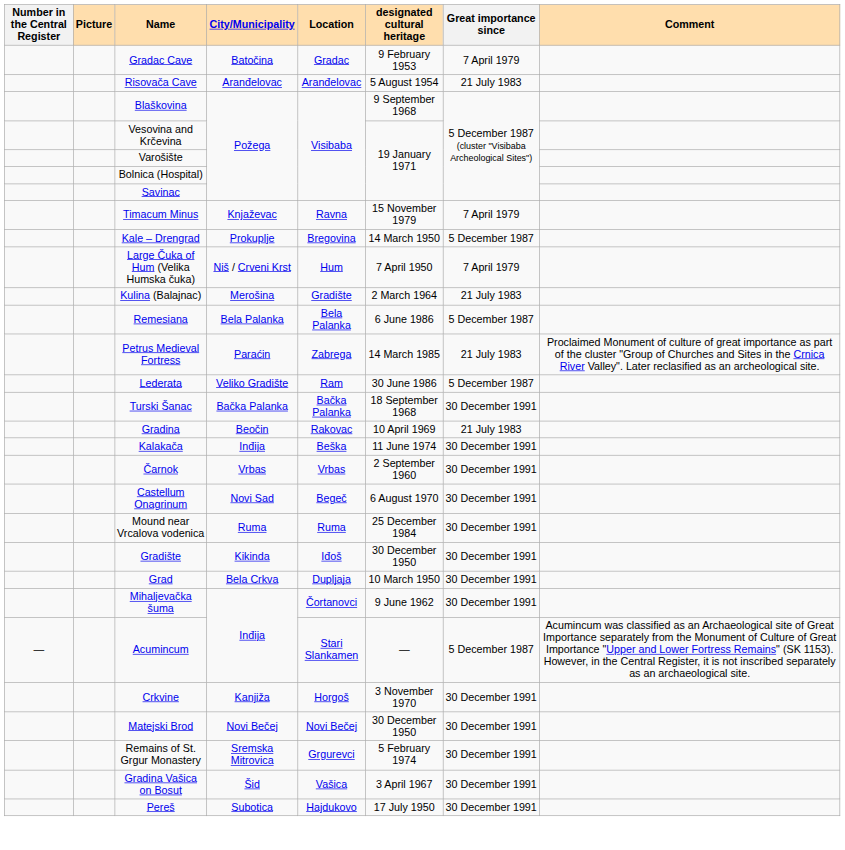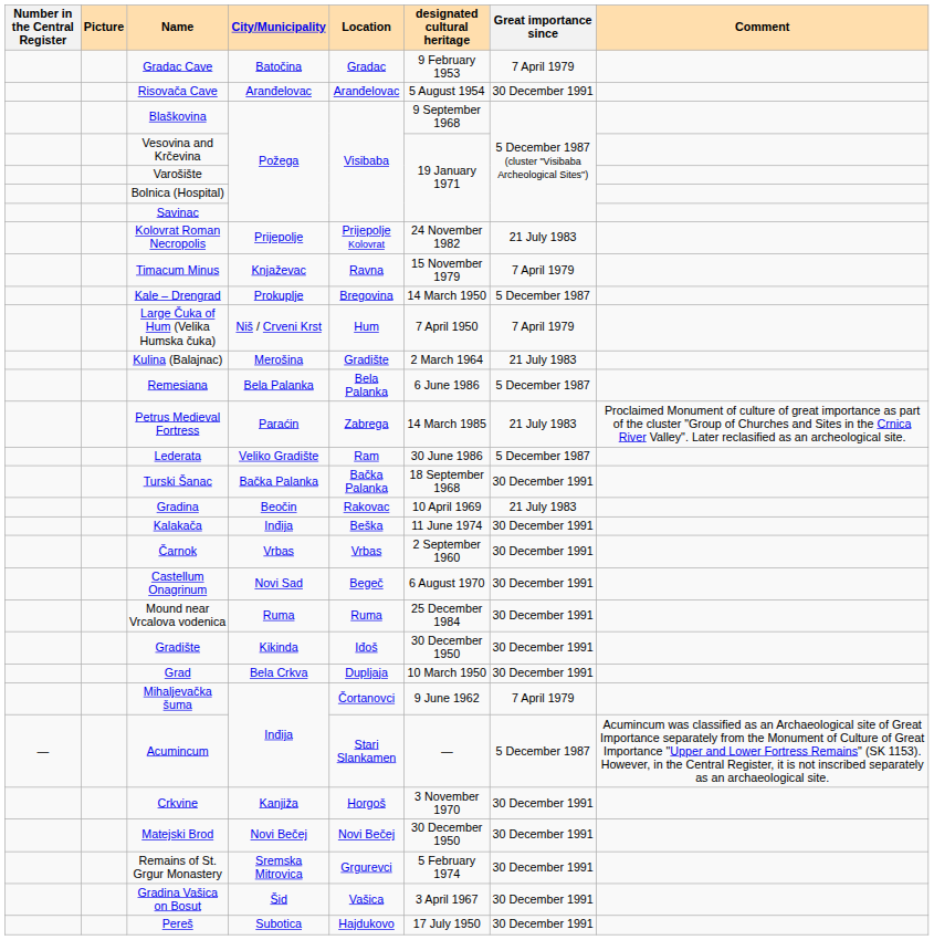 <table class="wikitable sortable" style="text-align:center">
 <tr>
 <th>Number in the Central Register</th>
 <th style="background:#FFDEAD;">Picture</th>
 <th style="background:#FFDEAD;">Name</th>
 <th style="background:#FFDEAD;"><a href='#'>City/Municipality</a></th>
 <th style="background:#FFDEAD;">Location</th>
 <th style="background:#FFDEAD;">designated cultural heritage</th>
 <th>Great importance since</th>
 <th style="background:#FFDEAD;">Comment</th>
 </tr>
 <tr>
 <td></td>
 <td></td>
 <td><a href='#'>Gradac Cave</a></td>
 <td><a href='#'>Batočina</a></td>
 <td><a href='#'>Gradac</a></td>
 <td>9 February 1953</td>
 <td>7 April 1979</td>
 <td></td>
 </tr>
 <tr>
 <td></td>
 <td></td>
 <td><a href='#'>Risovača Cave</a></td>
 <td><a href='#'>Aranđelovac</a></td>
 <td><a href='#'>Aranđelovac</a></td>
 <td>5 August 1954</td>
-<td>21 July 1983</td>
+<td>30 December 1991</td>
 <td></td>
 </tr>
 <tr>
 <td></td>
 <td></td>
 <td><a href='#'>Blaškovina</a></td>
 <td rowspan="5"><a href='#'>Požega</a></td>
 <td rowspan="5"><a href='#'>Visibaba</a></td>
 <td>9 September 1968</td>
 <td rowspan="5">5 December 1987  <small>(cluster "Visibaba Archeological Sites")</small></td>
 <td></td>
 </tr>
 <tr>
 <td></td>
 <td></td>
 <td>Vesovina and Krčevina</td>
 <td rowspan="4">19 January 1971</td>
 <td></td>
 </tr>
 <tr>
 <td></td>
 <td></td>
 <td>Varošište</td>
 <td></td>
 </tr>
 <tr>
 <td></td>
 <td></td>
 <td>Bolnica (Hospital)</td>
 <td></td>
 </tr>
 <tr>
 <td></td>
 <td></td>
 <td><a href='#'>Savinac</a></td>
+<td></td>
+</tr>
+<tr>
+<td></td>
+<td></td>
+<td><a href='#'>Kolovrat Roman Necropolis</a></td>
+<td><a href='#'>Prijepolje</a></td>
+<td><a href='#'>Prijepolje</a><br><a href='#'><small>Kolovrat</small></a></td>
+<td>24 November 1982</td>
+<td>21 July 1983</td>
 <td></td>
 </tr>
 <tr>
 <td></td>
 <td></td>
 <td><a href='#'>Timacum Minus</a></td>
 <td><a href='#'>Knjaževac</a></td>
 <td><a href='#'>Ravna</a></td>
 <td>15 November 1979</td>
 <td>7 April 1979</td>
 <td></td>
 </tr>
 <tr>
 <td></td>
 <td></td>
 <td><a href='#'>Kale – Drengrad</a></td>
 <td><a href='#'>Prokuplje</a></td>
 <td><a href='#'>Bregovina</a></td>
 <td>14 March 1950</td>
 <td>5 December 1987</td>
 <td></td>
 </tr>
 <tr>
 <td></td>
 <td></td>
 <td><a href='#'>Large Čuka of Hum</a> (Velika Humska čuka)</td>
 <td><a href='#'>Niš</a> / <a href='#'>Crveni Krst</a></td>
 <td><a href='#'>Hum</a></td>
 <td>7 April 1950</td>
 <td>7 April 1979</td>
 <td></td>
 </tr>
 <tr>
 <td></td>
 <td></td>
 <td><a href='#'>Kulina</a> (Balajnac)</td>
 <td><a href='#'>Merošina</a></td>
 <td><a href='#'>Gradište</a></td>
 <td>2 March 1964</td>
 <td>21 July 1983</td>
 <td></td>
 </tr>
 <tr>
 <td></td>
 <td></td>
 <td><a href='#'>Remesiana</a></td>
 <td><a href='#'>Bela Palanka</a></td>
 <td><a href='#'>Bela Palanka</a></td>
 <td>6 June 1986</td>
 <td>5 December 1987</td>
 <td></td>
 </tr>
 <tr>
 <td></td>
 <td></td>
 <td><a href='#'>Petrus Medieval Fortress</a></td>
 <td><a href='#'>Paraćin</a></td>
 <td><a href='#'>Zabrega</a></td>
 <td>14 March 1985</td>
 <td>21 July 1983</td>
 <td>Proclaimed Monument of culture of great importance as part of the cluster "Group of Churches and Sites in the <a href='#'>Crnica River</a> Valley". Later reclasified as an archeological site.</td>
 </tr>
 <tr>
 <td></td>
 <td></td>
 <td><a href='#'>Lederata</a></td>
 <td><a href='#'>Veliko Gradište</a></td>
 <td><a href='#'>Ram</a></td>
 <td>30 June 1986</td>
 <td>5 December 1987</td>
 <td></td>
 </tr>
 <tr>
 <td></td>
 <td></td>
 <td><a href='#'>Turski Šanac</a></td>
 <td><a href='#'>Bačka Palanka</a></td>
 <td><a href='#'>Bačka Palanka</a></td>
 <td>18 September 1968</td>
 <td>30 December 1991</td>
 <td></td>
 </tr>
 <tr>
 <td></td>
 <td></td>
 <td><a href='#'>Gradina</a></td>
 <td><a href='#'>Beočin</a></td>
 <td><a href='#'>Rakovac</a></td>
 <td>10 April 1969</td>
 <td>21 July 1983</td>
 <td></td>
 </tr>
 <tr>
 <td></td>
 <td></td>
 <td><a href='#'>Kalakača</a></td>
 <td><a href='#'>Inđija</a></td>
 <td><a href='#'>Beška</a></td>
 <td>11 June 1974</td>
 <td>30 December 1991</td>
 <td></td>
 </tr>
 <tr>
 <td></td>
 <td></td>
 <td><a href='#'>Čarnok</a></td>
 <td><a href='#'>Vrbas</a></td>
 <td><a href='#'>Vrbas</a></td>
 <td>2 September 1960</td>
 <td>30 December 1991</td>
 <td></td>
 </tr>
 <tr>
 <td></td>
 <td></td>
 <td><a href='#'>Castellum Onagrinum</a></td>
 <td><a href='#'>Novi Sad</a></td>
 <td><a href='#'>Begeč</a></td>
 <td>6 August 1970</td>
 <td>30 December 1991</td>
 <td></td>
 </tr>
 <tr>
 <td></td>
 <td></td>
 <td>Mound near Vrcalova vodenica</td>
 <td><a href='#'>Ruma</a></td>
 <td><a href='#'>Ruma</a></td>
 <td>25 December 1984</td>
 <td>30 December 1991</td>
 <td></td>
 </tr>
 <tr>
 <td></td>
 <td></td>
 <td><a href='#'>Gradište</a></td>
 <td><a href='#'>Kikinda</a></td>
 <td><a href='#'>Iđoš</a></td>
 <td>30 December 1950</td>
 <td>30 December 1991</td>
 <td></td>
 </tr>
 <tr>
 <td></td>
 <td></td>
 <td><a href='#'>Grad</a></td>
 <td><a href='#'>Bela Crkva</a></td>
 <td><a href='#'>Dupljaja</a></td>
 <td>10 March 1950</td>
 <td>30 December 1991</td>
 <td></td>
 </tr>
 <tr>
 <td></td>
 <td></td>
 <td><a href='#'>Mihaljevačka šuma</a></td>
 <td rowspan="2"><a href='#'>Inđija</a></td>
 <td><a href='#'>Čortanovci</a></td>
 <td>9 June 1962</td>
-<td>30 December 1991</td>
+<td>7 April 1979</td>
 <td></td>
 </tr>
 <tr>
 <td>—</td>
 <td></td>
 <td><a href='#'>Acumincum</a></td>
 <td><a href='#'>Stari Slankamen</a></td>
 <td>—</td>
 <td>5 December 1987</td>
 <td>Acumincum was classified as an Archaeological site of Great Importance separately from the Monument of Culture of Great Importance "<a href='#'>Upper and Lower Fortress Remains</a>" (SK 1153). However, in the Central Register, it is not inscribed separately as an archaeological site.</td>
 </tr>
 <tr>
 <td></td>
 <td></td>
 <td><a href='#'>Crkvine</a></td>
 <td><a href='#'>Kanjiža</a></td>
 <td><a href='#'>Horgoš</a></td>
 <td>3 November 1970</td>
 <td>30 December 1991</td>
 <td></td>
 </tr>
 <tr>
 <td></td>
 <td></td>
 <td><a href='#'>Matejski Brod</a></td>
 <td><a href='#'>Novi Bečej</a></td>
 <td><a href='#'>Novi Bečej</a></td>
 <td>30 December 1950</td>
 <td>30 December 1991</td>
 <td></td>
 </tr>
 <tr>
 <td></td>
 <td></td>
 <td>Remains of St. Grgur Monastery</td>
 <td><a href='#'>Sremska Mitrovica</a></td>
 <td><a href='#'>Grgurevci</a></td>
 <td>5 February 1974</td>
 <td>30 December 1991</td>
 <td></td>
 </tr>
 <tr>
 <td></td>
 <td></td>
 <td><a href='#'>Gradina Vašica on Bosut</a></td>
 <td><a href='#'>Šid</a></td>
 <td><a href='#'>Vašica</a></td>
 <td>3 April 1967</td>
 <td>30 December 1991</td>
 <td></td>
 </tr>
 <tr>
 <td></td>
 <td></td>
 <td><a href='#'>Pereš</a></td>
 <td><a href='#'>Subotica</a></td>
 <td><a href='#'>Hajdukovo</a></td>
 <td>17 July 1950</td>
 <td>30 December 1991</td>
 <td></td>
 </tr>
 </table>
